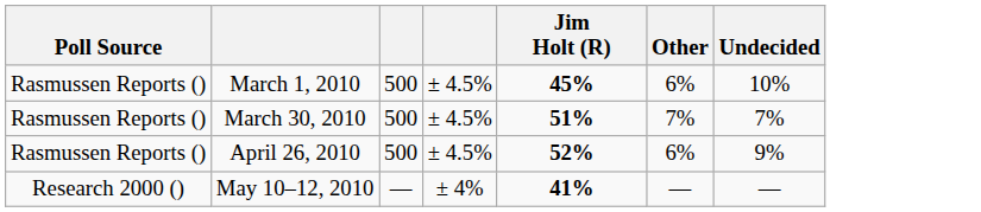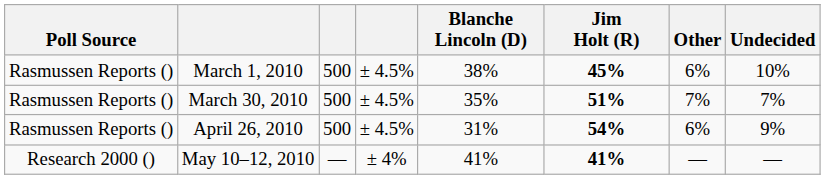 <table class="wikitable" style="text-align:center">
 <tr valign=bottom>
 <th>Poll Source</th>
 <th></th>
 <th></th>
 <th></th>
+<th style="width:100px;">Blanche<br>Lincoln (D)</th>
 <th style="width:100px;">Jim<br>Holt (R)</th>
 <th>Other</th>
 <th>Undecided</th>
 </tr>
 <tr>
 <td>Rasmussen Reports ()</td>
 <td>March 1, 2010</td>
 <td>500</td>
 <td>± 4.5%</td>
+<td>38%</td>
 <td><strong>45%</strong></td>
 <td>6%</td>
 <td>10%</td>
 </tr>
 <tr>
 <td>Rasmussen Reports ()</td>
 <td>March 30, 2010</td>
 <td>500</td>
 <td>± 4.5%</td>
+<td>35%</td>
 <td><strong>51%</strong></td>
 <td>7%</td>
 <td>7%</td>
 </tr>
 <tr>
 <td>Rasmussen Reports ()</td>
 <td>April 26, 2010</td>
 <td>500</td>
 <td>± 4.5%</td>
-<td><strong>52%</strong></td>
+<td>31%</td>
+<td><strong>54%</strong></td>
 <td>6%</td>
 <td>9%</td>
 </tr>
 <tr>
 <td>Research 2000 ()</td>
 <td>May 10–12, 2010</td>
 <td>—</td>
 <td>± 4%</td>
+<td>41%</td>
 <td><strong>41%</strong></td>
 <td>—</td>
 <td>—</td>
 </tr>
 </table>
